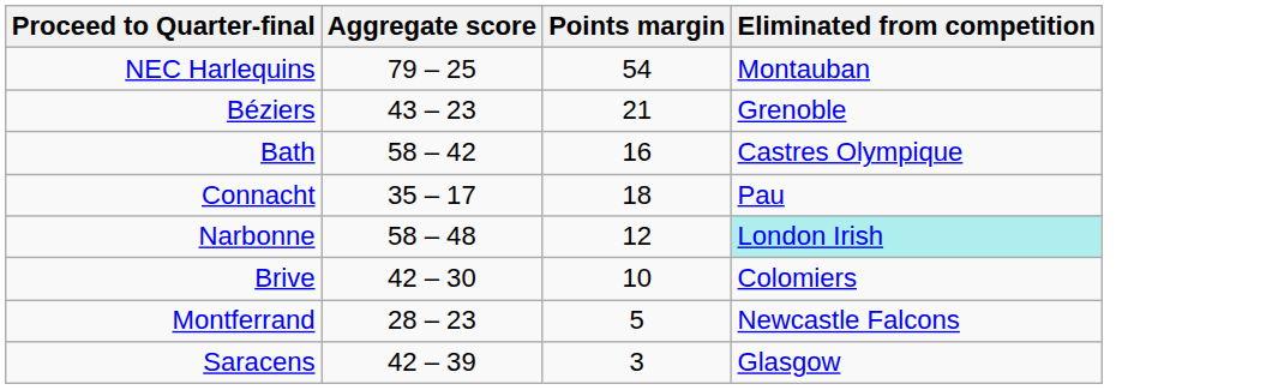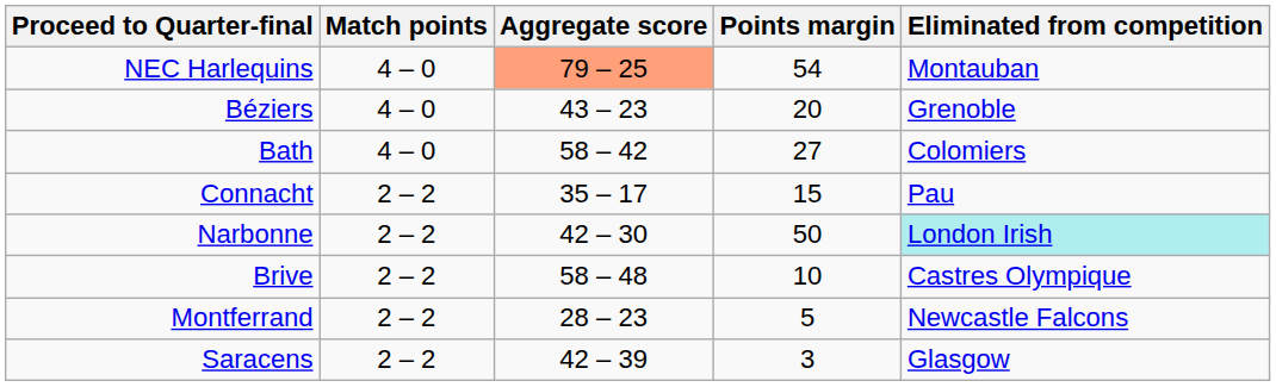 <table class="wikitable" style="text-align: center;">
 <tr>
 <th>Proceed to Quarter-final</th>
+<th>Match points</th>
 <th>Aggregate score</th>
 <th>Points margin</th>
 <th>Eliminated from competition</th>
 </tr>
 <tr>
 <td align="right"><a href='#'>NEC Harlequins</a> </td>
-<td>79 – 25</td>
+<td>4 – 0</td>
+<td style="background: lightsalmon;">79 – 25</td>
 <td>54</td>
 <td align="left"> <a href='#'>Montauban</a></td>
 </tr>
 <tr>
 <td align="right"><a href='#'>Béziers</a> </td>
+<td>4 – 0</td>
 <td>43 – 23</td>
-<td>21</td>
+<td>20</td>
 <td align="left"> <a href='#'>Grenoble</a></td>
 </tr>
 <tr>
 <td align="right"><a href='#'>Bath</a> </td>
+<td>4 – 0</td>
 <td>58 – 42</td>
-<td>16</td>
-<td align="left"> <a href='#'>Castres Olympique</a></td>
+<td>27</td>
+<td align="left"> <a href='#'>Colomiers</a></td>
 </tr>
 <tr>
 <td align="right"><a href='#'>Connacht</a> </td>
+<td>2 – 2</td>
 <td>35 – 17</td>
-<td>18</td>
+<td>15</td>
 <td align="left"> <a href='#'>Pau</a></td>
 </tr>
 <tr>
 <td align="right"><a href='#'>Narbonne</a> </td>
-<td>58 – 48</td>
-<td>12</td>
+<td>2 – 2</td>
+<td>42 – 30</td>
+<td>50</td>
 <td align="left" style="background: paleturquoise;"> <a href='#'>London Irish</a></td>
 </tr>
 <tr>
 <td align="right"><a href='#'>Brive</a> </td>
-<td>42 – 30</td>
+<td>2 – 2</td>
+<td>58 – 48</td>
 <td>10</td>
-<td align="left"> <a href='#'>Colomiers</a></td>
+<td align="left"> <a href='#'>Castres Olympique</a></td>
 </tr>
 <tr>
 <td align="right"><a href='#'>Montferrand</a> </td>
+<td>2 – 2</td>
 <td>28 – 23</td>
 <td>5</td>
 <td align="left"> <a href='#'>Newcastle Falcons</a></td>
 </tr>
 <tr>
 <td align="right"><a href='#'>Saracens</a> </td>
+<td>2 – 2</td>
 <td>42 – 39</td>
 <td>3</td>
 <td align="left"> <a href='#'>Glasgow</a></td>
 </tr>
 </table>
